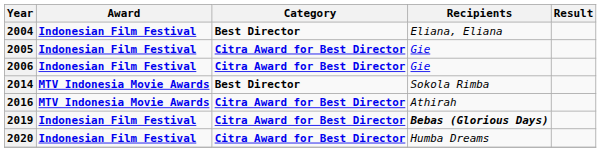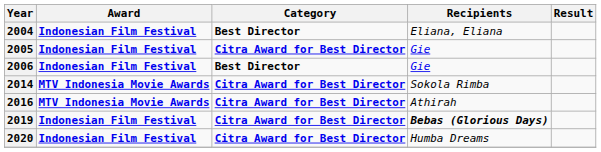 <table class="wikitable sortable">
 <tr>
 <th>Year</th>
 <th>Award</th>
 <th>Category</th>
 <th>Recipients</th>
 <th>Result</th>
 </tr>
 <tr>
 <th>2004</th>
 <td><strong><a href='#'>Indonesian Film Festival</a></strong></td>
 <td><strong>Best Director</strong></td>
 <td><em>Eliana, Eliana</em></td>
 <td></td>
 </tr>
 <tr>
 <th>2005</th>
 <td><strong><a href='#'>Indonesian Film Festival</a></strong></td>
 <td><strong><a href='#'>Citra Award for Best Director</a></strong></td>
 <td><em><a href='#'>Gie</a></em></td>
 <td></td>
 </tr>
 <tr>
 <th>2006</th>
 <td><strong><a href='#'>Indonesian Film Festival</a></strong></td>
-<td><strong><a href='#'>Citra Award for Best Director</a></strong></td>
+<td><strong>Best Director</strong></td>
 <td><em><a href='#'>Gie</a></em></td>
 <td></td>
 </tr>
 <tr>
 <th>2014</th>
 <td><strong><a href='#'>MTV Indonesia Movie Awards</a></strong></td>
-<td><strong>Best Director</strong></td>
+<td><strong><a href='#'>Citra Award for Best Director</a></strong></td>
 <td><em>Sokola Rimba</em></td>
 <td></td>
 </tr>
 <tr>
 <th>2016</th>
 <td><strong><a href='#'>MTV Indonesia Movie Awards</a></strong></td>
 <td><strong><a href='#'>Citra Award for Best Director</a></strong></td>
 <td><em>Athirah</em></td>
 <td></td>
 </tr>
 <tr>
 <th>2019</th>
 <td><strong><a href='#'>Indonesian Film Festival</a></strong></td>
 <td><strong><a href='#'>Citra Award for Best Director</a></strong></td>
 <td><strong><em>Bebas (Glorious Days)</em></strong></td>
 <td></td>
 </tr>
 <tr>
 <th>2020</th>
 <td><strong><a href='#'>Indonesian Film Festival</a></strong></td>
 <td><strong><a href='#'>Citra Award for Best Director</a></strong></td>
 <td><em>Humba Dreams</em></td>
 <td></td>
 </tr>
 <tr>
 </tr>
 </table>
